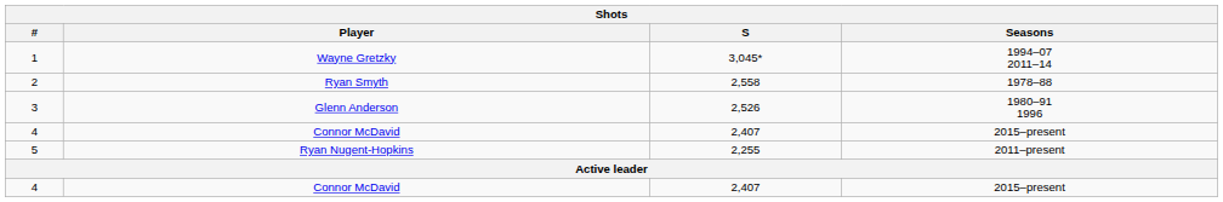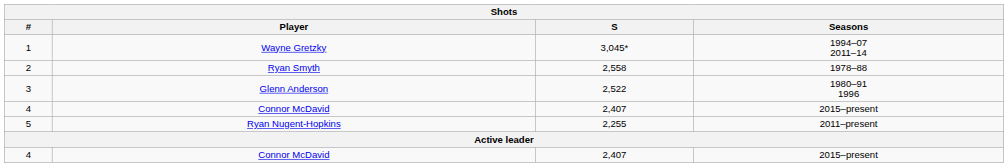 <table class="wikitable" style="text-align: center; font-size: 95%" width="80%">
 <tr>
 <th colspan="4">Shots</th>
 </tr>
 <tr>
 <th>#</th>
 <th>Player</th>
 <th>S</th>
 <th>Seasons</th>
 </tr>
 <tr>
 <td>1</td>
 <td><a href='#'>Wayne Gretzky</a></td>
 <td>3,045*</td>
 <td>1994–07<br>2011–14</td>
 </tr>
 <tr>
 <td>2</td>
 <td><a href='#'>Ryan Smyth</a></td>
 <td>2,558</td>
 <td>1978–88</td>
 </tr>
 <tr>
 <td>3</td>
 <td><a href='#'>Glenn Anderson</a></td>
-<td>2,526</td>
+<td>2,522</td>
 <td>1980–91<br>1996</td>
 </tr>
 <tr>
 <td>4</td>
 <td><a href='#'>Connor McDavid</a></td>
 <td>2,407</td>
 <td>2015–present</td>
 </tr>
 <tr>
 <td>5</td>
 <td><a href='#'>Ryan Nugent-Hopkins</a></td>
 <td>2,255</td>
 <td>2011–present</td>
 </tr>
 <tr>
 <th colspan="4">Active leader</th>
 </tr>
 <tr>
 <td>4</td>
 <td><a href='#'>Connor McDavid</a></td>
 <td>2,407</td>
 <td>2015–present</td>
 </tr>
 </table>
